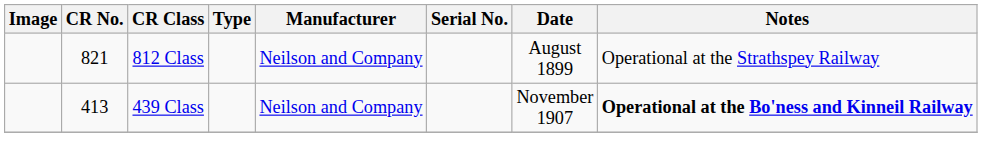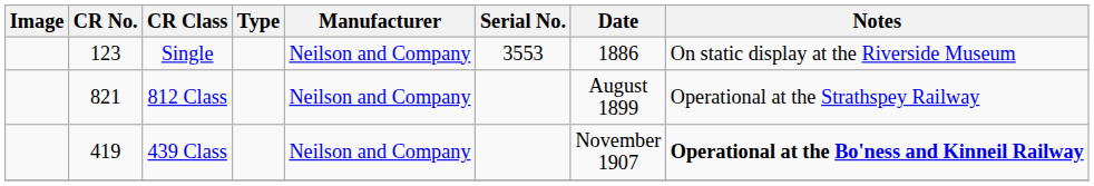 <table class=wikitable style=text-align:center>
 <tr>
 <th>Image</th>
 <th>CR No.</th>
 <th>CR Class</th>
 <th>Type</th>
 <th>Manufacturer</th>
 <th>Serial No.</th>
 <th>Date</th>
 <th>Notes</th>
 </tr>
 <tr>
 <td></td>
+<td>123</td>
+<td><a href='#'>Single</a></td>
+<td></td>
+<td><a href='#'>Neilson and Company</a></td>
+<td>3553</td>
+<td>1886</td>
+<td align=left>On static display at the <a href='#'>Riverside Museum</a></td>
+</tr>
+<tr>
+<td></td>
 <td>821</td>
 <td><a href='#'>812 Class</a></td>
 <td></td>
 <td><a href='#'>Neilson and Company</a></td>
 <td></td>
 <td>August<br>1899</td>
 <td align=left>Operational at the <a href='#'>Strathspey Railway</a></td>
 </tr>
 <tr>
 <td></td>
-<td>413</td>
+<td>419</td>
 <td><a href='#'>439 Class</a></td>
 <td></td>
 <td><a href='#'>Neilson and Company</a></td>
 <td></td>
 <td>November<br>1907</td>
 <td align=left><strong>Operational at the <a href='#'>Bo'ness and Kinneil Railway</a></strong></td>
 </tr>
 <tr>
 </tr>
 </table>
